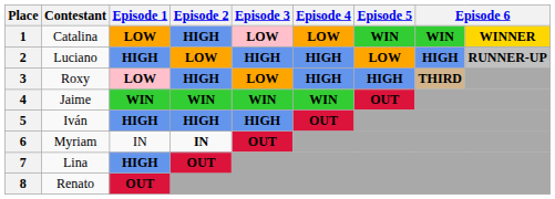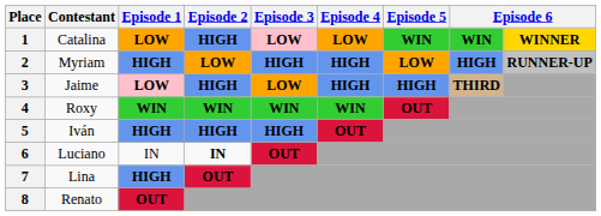 <table class="wikitable" style="text-align:center">
 <tr>
 <th>Place</th>
 <th>Contestant</th>
 <th><a href='#'>Episode 1</a></th>
 <th><a href='#'>Episode 2</a></th>
 <th><a href='#'>Episode 3</a></th>
 <th><a href='#'>Episode 4</a></th>
 <th><a href='#'>Episode 5</a></th>
 <th colspan="2"><a href='#'>Episode 6</a></th>
 </tr>
 <tr>
 <th>1</th>
 <td>Catalina</td>
 <td bgcolor="orange"><strong>LOW</strong></td>
 <td bgcolor="cornflowerblue"><strong>HIGH</strong></td>
 <td bgcolor="pink"><strong>LOW</strong></td>
 <td bgcolor="orange"><strong>LOW</strong></td>
 <td bgcolor="limegreen"><strong>WIN</strong></td>
 <td bgcolor="limegreen"><strong>WIN</strong></td>
 <td bgcolor="gold"><strong>WINNER</strong></td>
 </tr>
 <tr>
 <th>2</th>
-<td>Luciano</td>
+<td>Myriam</td>
 <td bgcolor="cornflowerblue"><strong>HIGH</strong></td>
 <td bgcolor="orange"><strong>LOW</strong></td>
 <td bgcolor="cornflowerblue"><strong>HIGH</strong></td>
 <td bgcolor="cornflowerblue"><strong>HIGH</strong></td>
 <td bgcolor="orange"><strong>LOW</strong></td>
 <td bgcolor="cornflowerblue"><strong>HIGH</strong></td>
 <td bgcolor="silver"><strong>RUNNER-UP</strong></td>
 </tr>
 <tr>
 <th>3</th>
-<td>Roxy</td>
+<td>Jaime</td>
 <td bgcolor="pink"><strong>LOW</strong></td>
 <td bgcolor="cornflowerblue"><strong>HIGH</strong></td>
 <td bgcolor="orange"><strong>LOW</strong></td>
 <td bgcolor="cornflowerblue"><strong>HIGH</strong></td>
 <td bgcolor="cornflowerblue"><strong>HIGH</strong></td>
 <td bgcolor="tan"><strong>THIRD</strong></td>
 <td style="background:darkgrey;"></td>
 </tr>
 <tr>
 <th>4</th>
-<td>Jaime</td>
+<td>Roxy</td>
 <td bgcolor="limegreen"><strong>WIN</strong></td>
 <td bgcolor="limegreen"><strong>WIN</strong></td>
 <td bgcolor="limegreen"><strong>WIN</strong></td>
 <td bgcolor="limegreen"><strong>WIN</strong></td>
 <td bgcolor="crimson"><strong>OUT</strong></td>
 <td colspan="2" style="background:darkgrey;"></td>
 </tr>
 <tr>
 <th>5</th>
 <td>Iván</td>
 <td bgcolor="cornflowerblue"><strong>HIGH</strong></td>
 <td bgcolor="cornflowerblue"><strong>HIGH</strong></td>
 <td bgcolor="cornflowerblue"><strong>HIGH</strong></td>
 <td bgcolor="crimson"><strong>OUT</strong></td>
 <td colspan="3" style="background:darkgrey;"></td>
 </tr>
 <tr>
 <th>6</th>
-<td>Myriam</td>
+<td>Luciano</td>
 <td>IN</td>
 <td><strong>IN</strong></td>
 <td bgcolor="crimson"><strong>OUT</strong></td>
 <td colspan="4" style="background:darkgrey;"></td>
 </tr>
 <tr>
 <th>7</th>
 <td>Lina</td>
 <td bgcolor="cornflowerblue"><strong>HIGH</strong></td>
 <td bgcolor="crimson"><strong>OUT</strong></td>
 <td colspan="5" style="background:darkgrey;"></td>
 </tr>
 <tr>
 <th>8</th>
 <td>Renato</td>
 <td bgcolor="crimson"><strong>OUT</strong></td>
 <td colspan="6" style="background:darkgrey;"></td>
 </tr>
 </table>
